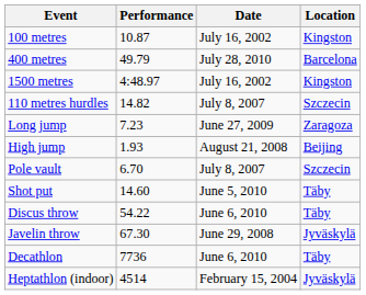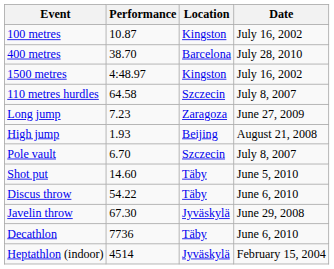 <table class="wikitable" style="font-size:90%">
 <tr>
 <th>Event</th>
 <th>Performance</th>
+<th>Location</th>
 <th>Date</th>
-<th>Location</th>
 </tr>
 <tr>
 <td><a href='#'>100&nbsp;metres</a></td>
 <td>10.87</td>
+<td><a href='#'>Kingston</a></td>
 <td>July 16, 2002</td>
-<td><a href='#'>Kingston</a></td>
 </tr>
 <tr>
 <td><a href='#'>400&nbsp;metres</a></td>
-<td>49.79</td>
+<td>38.70</td>
+<td><a href='#'>Barcelona</a></td>
 <td>July 28, 2010</td>
-<td><a href='#'>Barcelona</a></td>
 </tr>
 <tr>
 <td><a href='#'>1500&nbsp;metres</a></td>
 <td>4:48.97</td>
+<td><a href='#'>Kingston</a></td>
 <td>July 16, 2002</td>
-<td><a href='#'>Kingston</a></td>
 </tr>
 <tr>
 <td><a href='#'>110&nbsp;metres hurdles</a></td>
-<td>14.82</td>
+<td>64.58</td>
+<td><a href='#'>Szczecin</a></td>
 <td>July 8, 2007</td>
-<td><a href='#'>Szczecin</a></td>
 </tr>
 <tr>
 <td><a href='#'>Long jump</a></td>
 <td>7.23</td>
+<td><a href='#'>Zaragoza</a></td>
 <td>June 27, 2009</td>
-<td><a href='#'>Zaragoza</a></td>
 </tr>
 <tr>
 <td><a href='#'>High jump</a></td>
 <td>1.93</td>
+<td><a href='#'>Beijing</a></td>
 <td>August 21, 2008</td>
-<td><a href='#'>Beijing</a></td>
 </tr>
 <tr>
 <td><a href='#'>Pole vault</a></td>
 <td>6.70</td>
+<td><a href='#'>Szczecin</a></td>
 <td>July 8, 2007</td>
-<td><a href='#'>Szczecin</a></td>
 </tr>
 <tr>
 <td><a href='#'>Shot put</a></td>
 <td>14.60</td>
+<td><a href='#'>Täby</a></td>
 <td>June 5, 2010</td>
-<td><a href='#'>Täby</a></td>
 </tr>
 <tr>
 <td><a href='#'>Discus throw</a></td>
 <td>54.22</td>
+<td><a href='#'>Täby</a></td>
 <td>June 6, 2010</td>
-<td><a href='#'>Täby</a></td>
 </tr>
 <tr>
 <td><a href='#'>Javelin throw</a></td>
 <td>67.30</td>
+<td><a href='#'>Jyväskylä</a></td>
 <td>June 29, 2008</td>
-<td><a href='#'>Jyväskylä</a></td>
 </tr>
 <tr>
 <td><a href='#'>Decathlon</a></td>
 <td>7736</td>
+<td><a href='#'>Täby</a></td>
 <td>June 6, 2010</td>
-<td><a href='#'>Täby</a></td>
 </tr>
 <tr>
 <td><a href='#'>Heptathlon</a> (indoor)</td>
 <td>4514</td>
+<td><a href='#'>Jyväskylä</a></td>
 <td>February 15, 2004</td>
-<td><a href='#'>Jyväskylä</a></td>
 </tr>
 </table>
